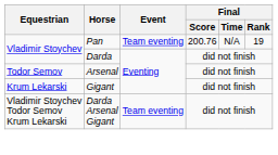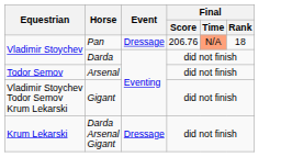 <table class=wikitable style="font-size:90%">
 <tr>
 <th rowspan=2>Equestrian</th>
 <th rowspan=2>Horse</th>
 <th rowspan=2>Event</th>
 <th colspan=3>Final</th>
 </tr>
 <tr>
 <th>Score</th>
 <th>Time</th>
 <th>Rank</th>
 </tr>
 <tr>
 <td rowspan=2><a href='#'>Vladimir Stoychev</a></td>
 <td><em>Pan</em></td>
-<td><a href='#'>Team eventing</a></td>
-<td align=center>200.76</td>
-<td align=center>N/A</td>
-<td align=center>19</td>
+<td><a href='#'>Dressage</a></td>
+<td align=center>206.76</td>
+<td align=center style="background: lightsalmon;">N/A</td>
+<td align=center>18</td>
 </tr>
 <tr>
 <td><em>Darda</em></td>
 <td rowspan=3><a href='#'>Eventing</a></td>
 <td align=center colspan=3>did not finish</td>
 </tr>
 <tr>
 <td><a href='#'>Todor Semov</a></td>
 <td><em>Arsenal</em></td>
 <td align=center colspan=3>did not finish</td>
 </tr>
 <tr>
-<td><a href='#'>Krum Lekarski</a></td>
+<td>Vladimir Stoychev <br> Todor Semov <br> Krum Lekarski <br></td>
 <td><em>Gigant</em></td>
 <td align=center colspan=3>did not finish</td>
 </tr>
 <tr>
-<td>Vladimir Stoychev <br> Todor Semov <br> Krum Lekarski <br></td>
+<td><a href='#'>Krum Lekarski</a></td>
 <td><em>Darda</em> <br> <em>Arsenal</em> <br> <em>Gigant </em></td>
-<td><a href='#'>Team eventing</a></td>
+<td><a href='#'>Dressage</a></td>
 <td align=center colspan=3>did not finish</td>
 </tr>
 </table>
